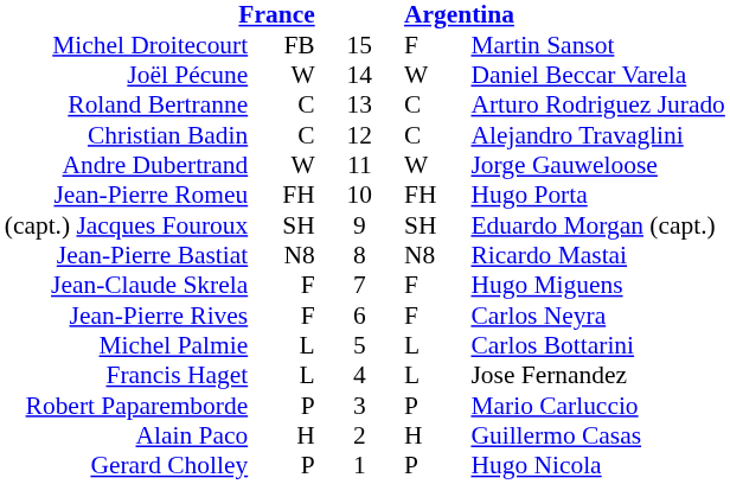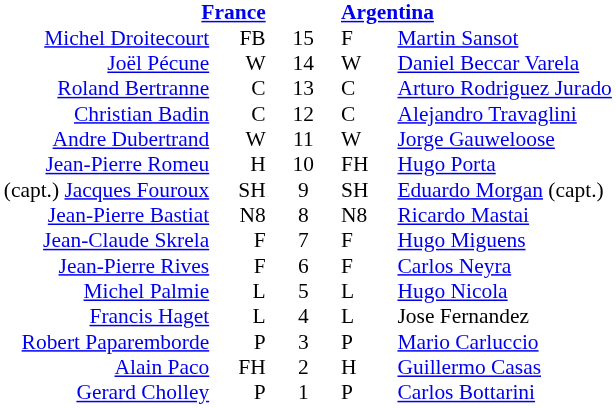 <table width="100%" style="font-size: 90%; " cellspacing="0" cellpadding="0" align=center>
 <tr>
 <td width=41%; text-align=right></td>
 <td width=3%; text-align:right></td>
 <td width=4%; text-align:center></td>
 <td width=3%; text-align:left></td>
 <td width=49%; text-align:left></td>
 </tr>
 <tr>
 <td colspan=2; align=right><strong><a href='#'>France</a></strong></td>
 <td></td>
 <td colspan=2;><strong><a href='#'>Argentina</a></strong></td>
 </tr>
 <tr>
 <td align=right><a href='#'>Michel Droitecourt</a></td>
 <td align=right>FB</td>
 <td align=center>15</td>
 <td>F</td>
 <td><a href='#'>Martin Sansot</a></td>
 </tr>
 <tr>
 <td align=right><a href='#'>Joël Pécune</a></td>
 <td align=right>W</td>
 <td align=center>14</td>
 <td>W</td>
 <td><a href='#'>Daniel Beccar Varela</a></td>
 </tr>
 <tr>
 <td align=right><a href='#'>Roland Bertranne</a></td>
 <td align=right>C</td>
 <td align=center>13</td>
 <td>C</td>
 <td><a href='#'>Arturo Rodriguez Jurado</a></td>
 </tr>
 <tr>
 <td align=right><a href='#'>Christian Badin</a></td>
 <td align=right>C</td>
 <td align=center>12</td>
 <td>C</td>
 <td><a href='#'>Alejandro Travaglini</a></td>
 </tr>
 <tr>
 <td align=right><a href='#'>Andre Dubertrand</a></td>
 <td align=right>W</td>
 <td align=center>11</td>
 <td>W</td>
 <td><a href='#'>Jorge Gauweloose</a></td>
 </tr>
 <tr>
 <td align=right><a href='#'>Jean-Pierre Romeu</a></td>
-<td align=right>FH</td>
+<td align=right>H</td>
 <td align=center>10</td>
 <td>FH</td>
 <td><a href='#'>Hugo Porta</a></td>
 </tr>
 <tr>
 <td align=right>(capt.) <a href='#'>Jacques Fouroux</a></td>
 <td align=right>SH</td>
 <td align=center>9</td>
 <td>SH</td>
 <td><a href='#'>Eduardo Morgan</a> (capt.)</td>
 </tr>
 <tr>
 <td align=right><a href='#'>Jean-Pierre Bastiat</a></td>
 <td align=right>N8</td>
 <td align=center>8</td>
 <td>N8</td>
 <td><a href='#'>Ricardo Mastai</a></td>
 </tr>
 <tr>
 <td align=right><a href='#'>Jean-Claude Skrela</a></td>
 <td align=right>F</td>
 <td align=center>7</td>
 <td>F</td>
 <td><a href='#'>Hugo Miguens</a></td>
 </tr>
 <tr>
 <td align=right><a href='#'>Jean-Pierre Rives</a></td>
 <td align=right>F</td>
 <td align=center>6</td>
 <td>F</td>
 <td><a href='#'>Carlos Neyra</a></td>
 </tr>
 <tr>
 <td align=right><a href='#'>Michel Palmie</a></td>
 <td align=right>L</td>
 <td align=center>5</td>
 <td>L</td>
-<td><a href='#'>Carlos Bottarini</a></td>
+<td><a href='#'>Hugo Nicola</a></td>
 </tr>
 <tr>
 <td align=right><a href='#'>Francis Haget</a></td>
 <td align=right>L</td>
 <td align=center>4</td>
 <td>L</td>
 <td>Jose Fernandez</td>
 </tr>
 <tr>
 <td align=right><a href='#'>Robert Paparemborde</a></td>
 <td align=right>P</td>
 <td align=center>3</td>
 <td>P</td>
 <td><a href='#'>Mario Carluccio</a></td>
 </tr>
 <tr>
 <td align=right><a href='#'>Alain Paco</a></td>
-<td align=right>H</td>
+<td align=right>FH</td>
 <td align=center>2</td>
 <td>H</td>
 <td><a href='#'>Guillermo Casas</a></td>
 </tr>
 <tr>
 <td align=right><a href='#'>Gerard Cholley</a></td>
 <td align=right>P</td>
 <td align=center>1</td>
 <td>P</td>
-<td><a href='#'>Hugo Nicola</a></td>
+<td><a href='#'>Carlos Bottarini</a></td>
 </tr>
 </table>
